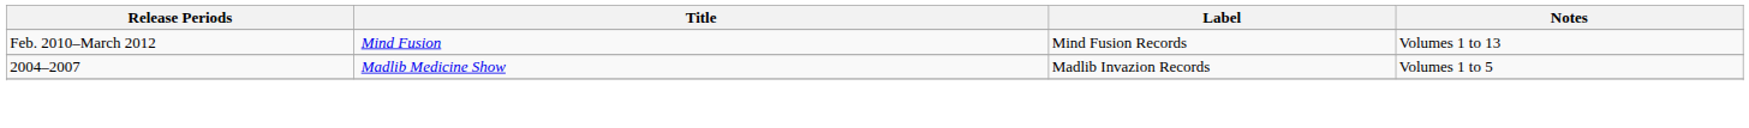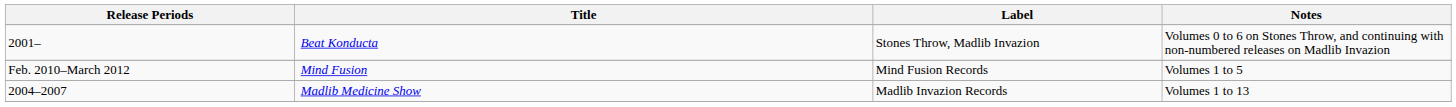 <table class="wikitable" width="90%" style="margin-left:1em">
 <tr>
 <th width="20%">Release Periods</th>
 <th width="40%">Title</th>
 <th width="20%">Label</th>
 <th>Notes</th>
 </tr>
 <tr>
 </tr>
 <tr>
+<td>2001–</td>
+<td> <em><a href='#'>Beat Konducta</a></em></td>
+<td>Stones Throw, Madlib Invazion</td>
+<td>Volumes 0 to 6 on Stones Throw, and continuing with non-numbered releases on Madlib Invazion</td>
+</tr>
+<tr>
 </tr>
 <tr>
 <td>Feb. 2010–March 2012</td>
 <td> <em><a href='#'>Mind Fusion</a></em></td>
 <td>Mind Fusion Records</td>
-<td>Volumes 1 to 13</td>
+<td>Volumes 1 to 5</td>
 </tr>
 <tr>
 </tr>
 <tr>
 <td>2004–2007</td>
 <td> <em><a href='#'>Madlib Medicine Show</a></em></td>
 <td>Madlib Invazion Records</td>
-<td>Volumes 1 to 5</td>
+<td>Volumes 1 to 13</td>
 </tr>
 <tr>
 </tr>
 <tr>
 </tr>
 </table>
